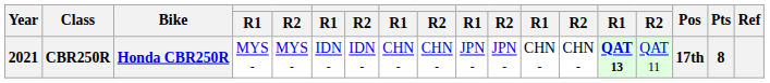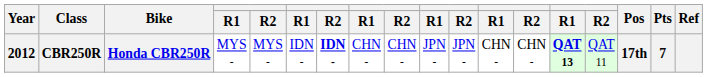 <table class="wikitable" style="text-align:center; font-size:85%">
 <tr>
 <th valign="middle" rowspan=2>Year</th>
 <th valign="middle" rowspan=2>Class</th>
 <th valign="middle" rowspan=2>Bike</th>
 <th colspan=2></th>
 <th colspan=2></th>
 <th colspan=2></th>
 <th colspan=2></th>
 <th colspan=2></th>
 <th colspan=2></th>
 <th rowspan=2>Pos</th>
 <th rowspan=2>Pts</th>
 <th rowspan=2>Ref</th>
 </tr>
 <tr>
 <th>R1</th>
 <th>R2</th>
 <th>R1</th>
 <th>R2</th>
 <th>R1</th>
 <th>R2</th>
 <th>R1</th>
 <th>R2</th>
 <th>R1</th>
 <th>R2</th>
 <th>R1</th>
 <th>R2</th>
 </tr>
 <tr>
-<th>2021</th>
+<th>2012</th>
 <th>CBR250R</th>
 <th><a href='#'>Honda CBR250R</a></th>
 <td style="background:#ffffff;"><a href='#'>MYS</a><br><small>-</small></td>
 <td style="background:#ffffff;"><a href='#'>MYS</a><br><small>-</small></td>
 <td style="background:#ffffff;"><a href='#'>IDN</a><br><small>-</small></td>
-<td style="background:#ffffff;"><a href='#'>IDN</a><br><small>-</small></td>
+<td style="background:#ffffff;"><strong><a href='#'>IDN</a><br><small>-</small></strong></td>
 <td style="background:#ffffff;"><a href='#'>CHN</a><br><small>-</small></td>
 <td style="background:#ffffff;"><a href='#'>CHN</a><br><small>-</small></td>
 <td style="background:#ffffff;"><a href='#'>JPN</a><br><small>-</small></td>
 <td style="background:#ffffff;"><a href='#'>JPN</a><br><small>-</small></td>
 <td style="background:#ffffff;">CHN<br><small>-</small></td>
 <td style="background:#ffffff;">CHN<br><small>-</small></td>
 <td style="background:#dfffdf;"><strong><a href='#'>QAT</a><br><small>13</small></strong></td>
 <td style="background:#dfffdf;"><a href='#'>QAT</a><br><small>11</small></td>
 <th>17th</th>
-<th>8</th>
+<th>7</th>
 <th></th>
 </tr>
 </table>
